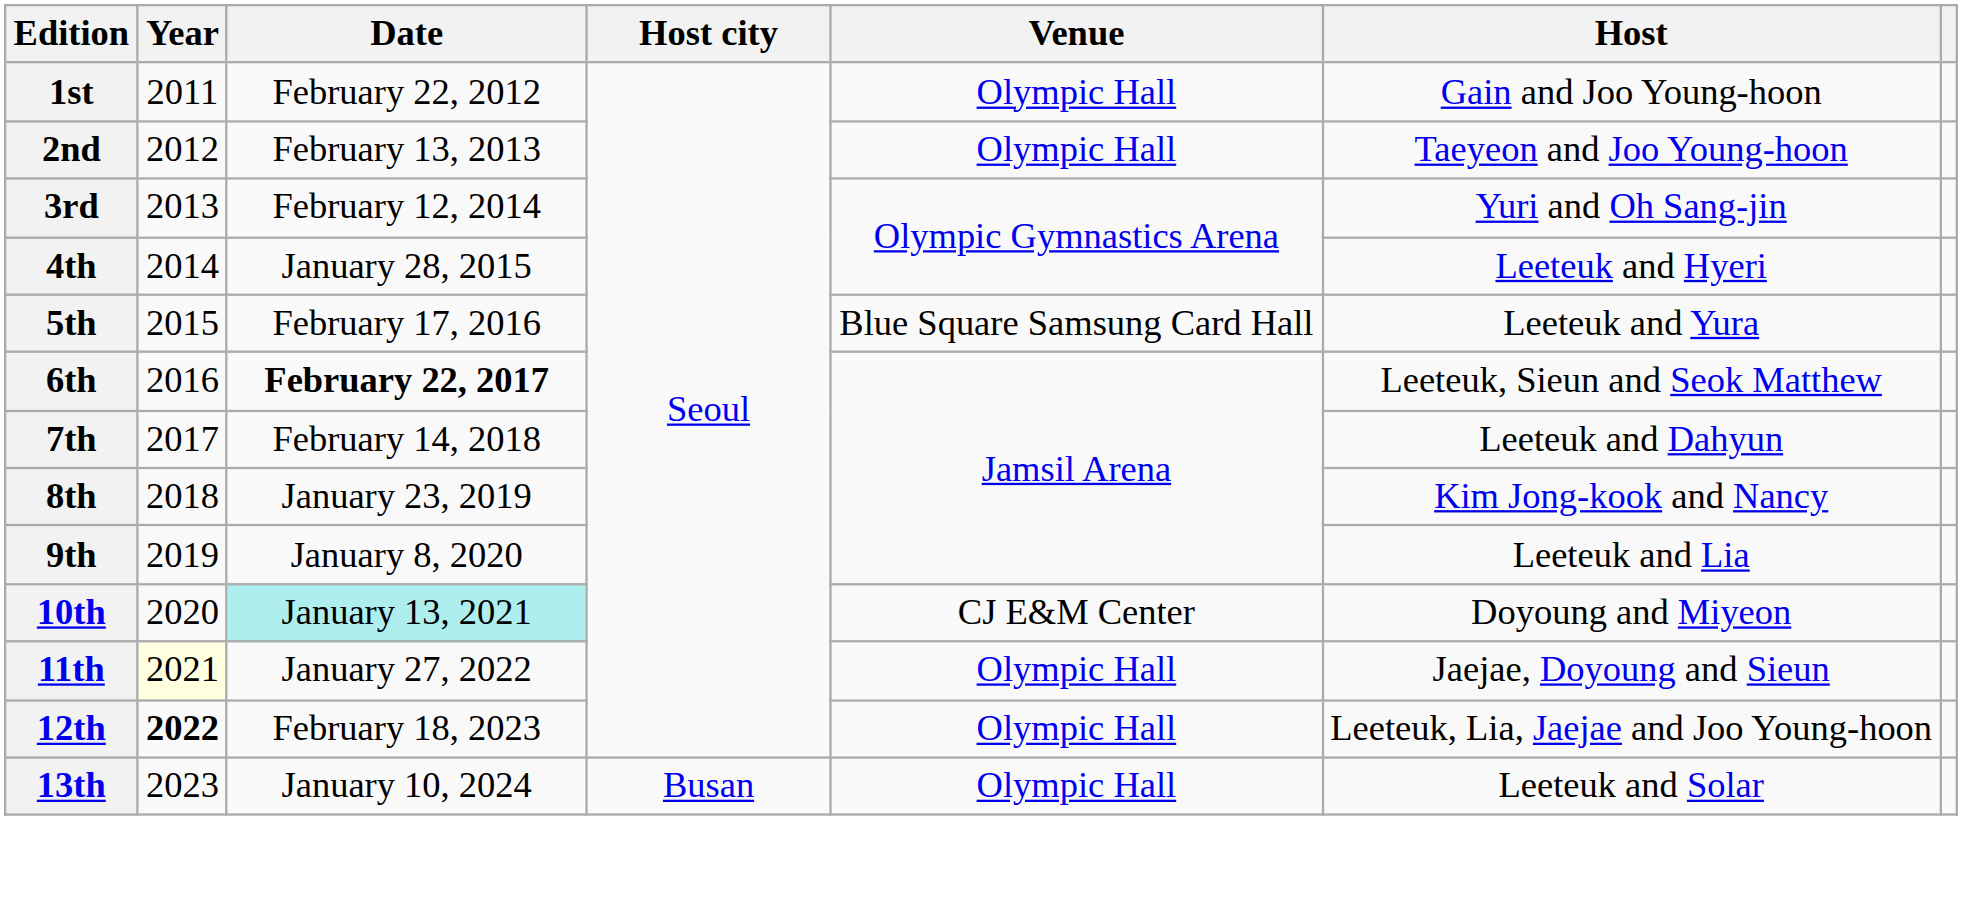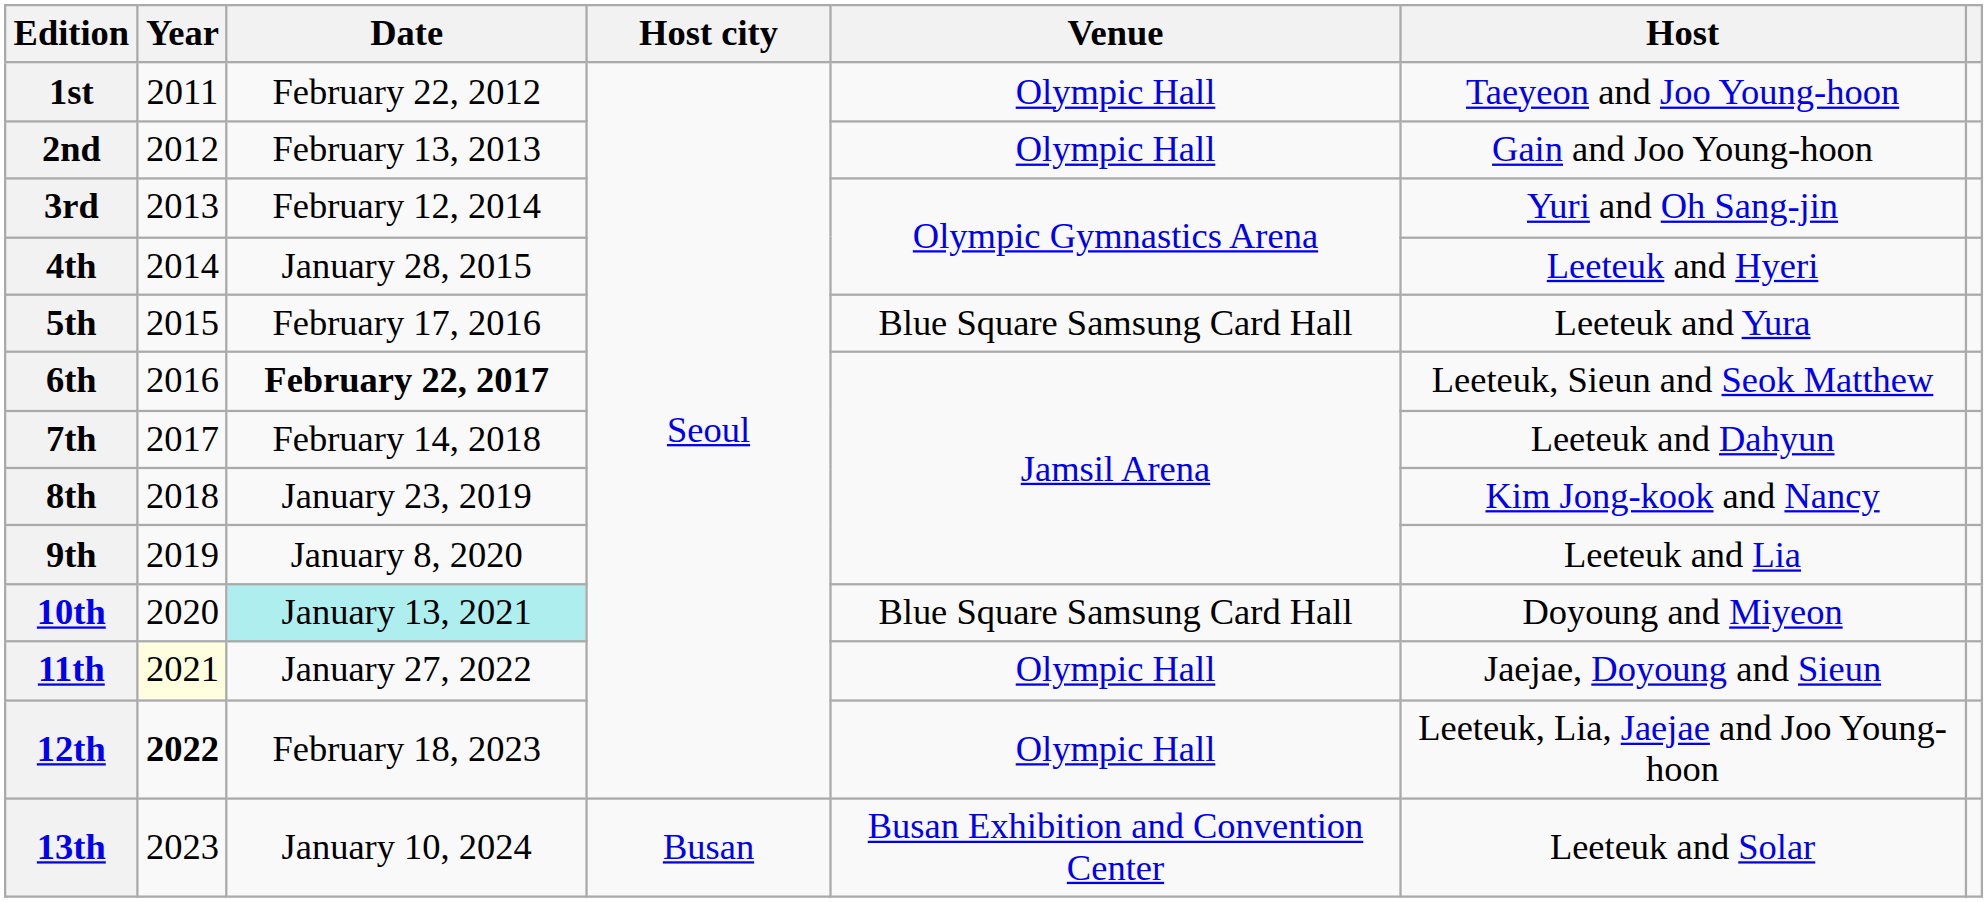 <table class="wikitable plainrowheaders" style="text-align:center">
 <tr>
 <th scope="col">Edition</th>
 <th scope="col">Year</th>
 <th scope="col" width="150">Date</th>
 <th scope="col" width="100">Host city</th>
 <th scope="col">Venue</th>
 <th scope="col">Host</th>
 <th scope="col"></th>
 </tr>
 <tr>
 <th scope="row" style="text-align:center">1st</th>
 <td>2011</td>
 <td>February 22, 2012</td>
 <td rowspan="12"><a href='#'>Seoul</a></td>
 <td><a href='#'>Olympic Hall</a></td>
-<td><a href='#'>Gain</a> and Joo Young-hoon</td>
+<td><a href='#'>Taeyeon</a> and <a href='#'>Joo Young-hoon</a></td>
 <td></td>
 </tr>
 <tr>
 <th scope="row" style="text-align:center">2nd</th>
 <td>2012</td>
 <td>February 13, 2013</td>
 <td><a href='#'>Olympic Hall</a></td>
-<td><a href='#'>Taeyeon</a> and <a href='#'>Joo Young-hoon</a></td>
+<td><a href='#'>Gain</a> and Joo Young-hoon</td>
 <td></td>
 </tr>
 <tr>
 <th scope="row" style="text-align:center">3rd</th>
 <td>2013</td>
 <td>February 12, 2014</td>
 <td rowspan="2"><a href='#'>Olympic Gymnastics Arena</a></td>
 <td><a href='#'>Yuri</a> and <a href='#'>Oh Sang-jin</a></td>
 <td></td>
 </tr>
 <tr>
 <th scope="row" style="text-align:center">4th</th>
 <td>2014</td>
 <td>January 28, 2015</td>
 <td><a href='#'>Leeteuk</a> and <a href='#'>Hyeri</a></td>
 <td></td>
 </tr>
 <tr>
 <th scope="row" style="text-align:center">5th</th>
 <td>2015</td>
 <td>February 17, 2016</td>
 <td>Blue Square Samsung Card Hall</td>
 <td>Leeteuk and <a href='#'>Yura</a></td>
 <td></td>
 </tr>
 <tr>
 <th scope="row" style="text-align:center">6th</th>
 <td>2016</td>
 <td><strong>February 22, 2017</strong></td>
 <td rowspan="4"><a href='#'>Jamsil Arena</a></td>
 <td>Leeteuk, Sieun and <a href='#'>Seok Matthew</a></td>
 <td></td>
 </tr>
 <tr>
 <th scope="row" style="text-align:center">7th</th>
 <td>2017</td>
 <td>February 14, 2018</td>
 <td>Leeteuk and <a href='#'>Dahyun</a></td>
 <td></td>
 </tr>
 <tr>
 <th scope="row" style="text-align:center">8th</th>
 <td>2018</td>
 <td>January 23, 2019</td>
 <td><a href='#'>Kim Jong-kook</a> and <a href='#'>Nancy</a></td>
 <td></td>
 </tr>
 <tr>
 <th scope="row" style="text-align:center">9th</th>
 <td>2019</td>
 <td>January 8, 2020</td>
 <td>Leeteuk and <a href='#'>Lia</a></td>
 <td></td>
 </tr>
 <tr>
 <th scope="row" style="text-align:center"><a href='#'>10th</a></th>
 <td>2020</td>
 <td style="background: paleturquoise;">January 13, 2021</td>
-<td>CJ E&M Center</td>
+<td>Blue Square Samsung Card Hall</td>
 <td>Doyoung and <a href='#'>Miyeon</a></td>
 <td></td>
 </tr>
 <tr>
 <th scope="row" style="text-align:center"><a href='#'>11th</a></th>
 <td style="background: lightyellow;">2021</td>
 <td>January 27, 2022</td>
 <td><a href='#'>Olympic Hall</a></td>
 <td>Jaejae, <a href='#'>Doyoung</a> and <a href='#'>Sieun</a></td>
 <td></td>
 </tr>
 <tr>
 <th scope="row" style="text-align:center"><a href='#'>12th</a></th>
 <td><strong>2022</strong></td>
 <td>February 18, 2023</td>
 <td><a href='#'>Olympic Hall</a></td>
 <td>Leeteuk, Lia, <a href='#'>Jaejae</a> and Joo Young-hoon</td>
 <td></td>
 </tr>
 <tr>
 <th scope="row" style="text-align:center"><a href='#'>13th</a></th>
 <td>2023</td>
 <td>January 10, 2024</td>
 <td><a href='#'>Busan</a></td>
-<td><a href='#'>Olympic Hall</a></td>
+<td><a href='#'>Busan Exhibition and Convention Center</a></td>
 <td>Leeteuk and <a href='#'>Solar</a></td>
 <td></td>
 </tr>
 </table>
